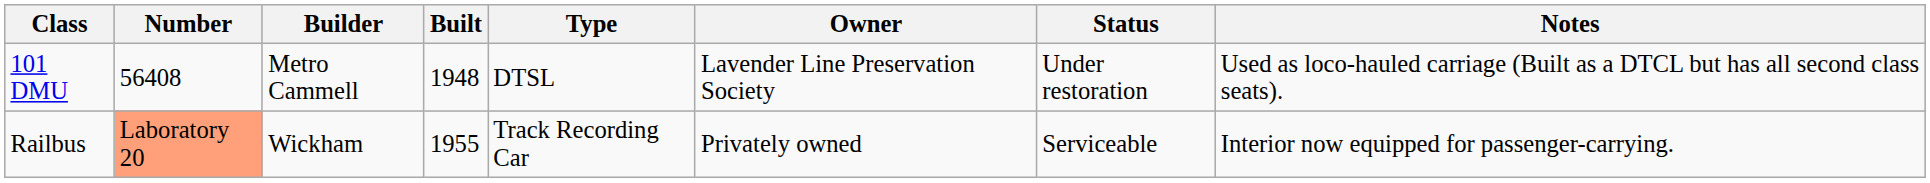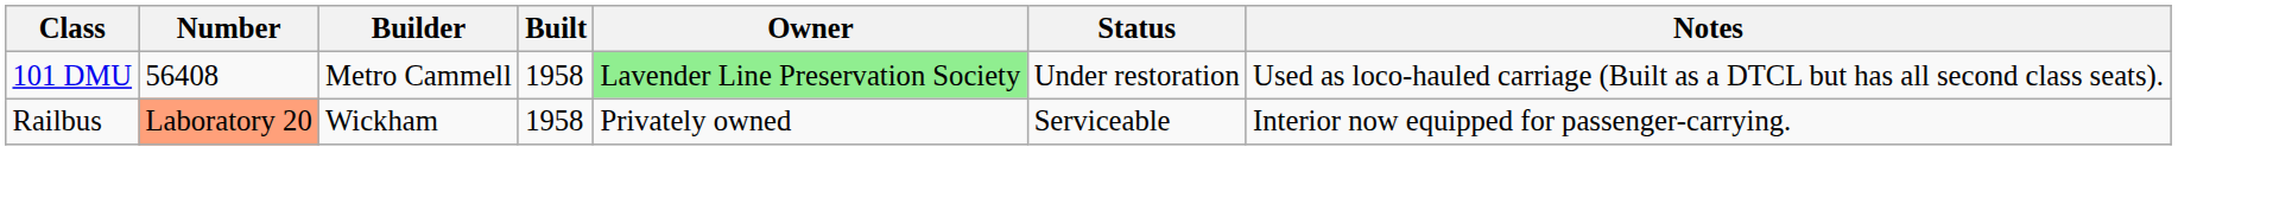 <table class="wikitable sortable">
 <tr>
 <th>Class</th>
 <th>Number</th>
 <th>Builder</th>
 <th>Built</th>
-<th>Type</th>
 <th>Owner</th>
 <th>Status</th>
 <th>Notes</th>
 </tr>
 <tr>
 <td><a href='#'>101 DMU</a></td>
 <td>56408</td>
 <td>Metro Cammell</td>
-<td>1948</td>
-<td>DTSL</td>
-<td>Lavender Line Preservation Society</td>
+<td>1958</td>
+<td style="background: lightgreen;">Lavender Line Preservation Society</td>
 <td>Under restoration</td>
 <td>Used as loco-hauled carriage (Built as a DTCL but has all second class seats).</td>
 </tr>
 <tr>
 <td>Railbus</td>
 <td style="background: lightsalmon;">Laboratory 20</td>
 <td>Wickham</td>
-<td>1955</td>
-<td>Track Recording Car</td>
+<td>1958</td>
 <td>Privately owned</td>
 <td>Serviceable</td>
 <td>Interior now equipped for passenger-carrying.</td>
 </tr>
 </table>
